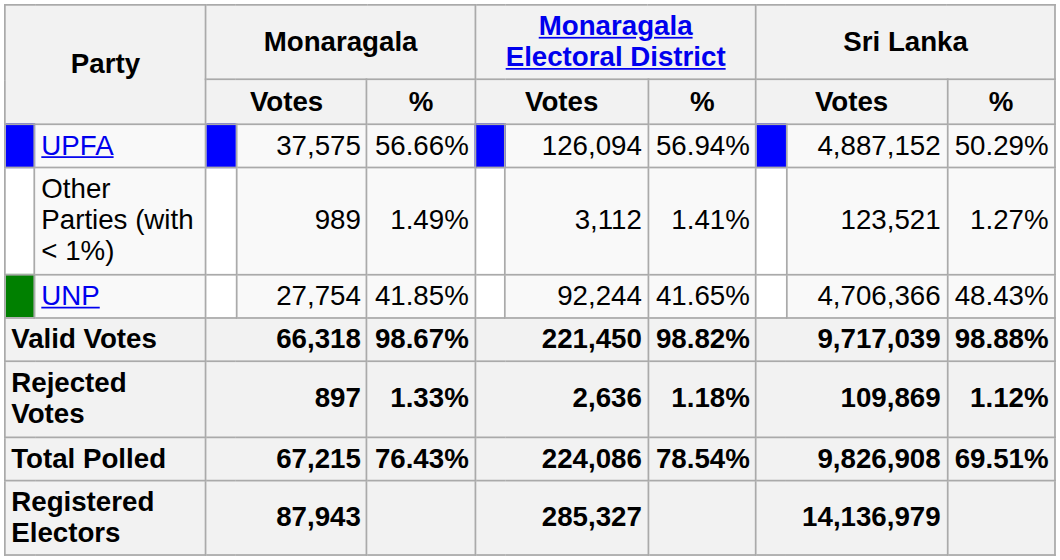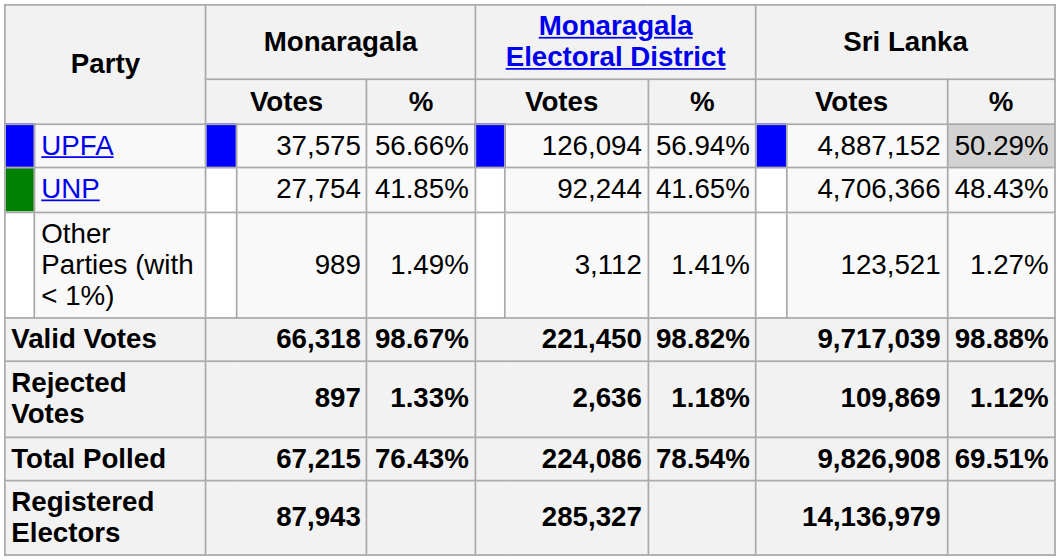 <table class="wikitable">
 <tr>
 <th colspan="2" width="144px"rowspan="2">Party</th>
 <th colspan="3" width="216px">Monaragala</th>
 <th colspan="3" width="216px"><a href='#'>Monaragala Electoral District</a></th>
 <th colspan="3" width="216px">Sri Lanka</th>
 </tr>
 <tr>
 <th colspan="2" width="144px">Votes</th>
 <th>%</th>
 <th colspan="2" width="144px">Votes</th>
 <th>%</th>
 <th colspan="2" width="144px">Votes</th>
 <th>%</th>
 </tr>
 <tr>
 <td style="background-color:blue;" width="10px"></td>
 <td style="text-align:left;"><a href='#'>UPFA</a></td>
 <td style="background-color:blue;" width="10px"></td>
 <td style="text-align:right;">37,575</td>
 <td style="text-align:right;">56.66%</td>
 <td style="background-color:blue;" width="10px"></td>
 <td style="text-align:right;">126,094</td>
 <td style="text-align:right;">56.94%</td>
 <td style="background-color:blue;" width="10px"></td>
 <td style="text-align:right;">4,887,152</td>
-<td style="text-align:right;">50.29%</td>
+<td style="background: lightgrey; text-align:right;">50.29%</td>
+</tr>
+<tr>
+<td style="background-color:green;" width="10px"></td>
+<td style="text-align:left;"><a href='#'>UNP</a></td>
+<td style="background-color:white;" width="10px"></td>
+<td style="text-align:right;">27,754</td>
+<td style="text-align:right;">41.85%</td>
+<td style="background-color:white;" width="10px"></td>
+<td style="text-align:right;">92,244</td>
+<td style="text-align:right;">41.65%</td>
+<td style="background-color:white;" width="10px"></td>
+<td style="text-align:right;">4,706,366</td>
+<td style="text-align:right;">48.43%</td>
 </tr>
 <tr>
 <td style="background-color:white;" width="10px"></td>
 <td style="text-align:left;">Other Parties (with < 1%)</td>
 <td style="background-color:white;" width="10px"></td>
 <td style="text-align:right;">989</td>
 <td style="text-align:right;">1.49%</td>
 <td style="background-color:white;" width="10px"></td>
 <td style="text-align:right;">3,112</td>
 <td style="text-align:right;">1.41%</td>
 <td style="background-color:white;" width="10px"></td>
 <td style="text-align:right;">123,521</td>
 <td style="text-align:right;">1.27%</td>
-</tr>
-<tr>
-<td style="background-color:green;" width="10px"></td>
-<td style="text-align:left;"><a href='#'>UNP</a></td>
-<td style="background-color:white;" width="10px"></td>
-<td style="text-align:right;">27,754</td>
-<td style="text-align:right;">41.85%</td>
-<td style="background-color:white;" width="10px"></td>
-<td style="text-align:right;">92,244</td>
-<td style="text-align:right;">41.65%</td>
-<td style="background-color:white;" width="10px"></td>
-<td style="text-align:right;">4,706,366</td>
-<td style="text-align:right;">48.43%</td>
 </tr>
 <tr>
 <th colspan="2" width="144px"style="text-align:left;">Valid Votes</th>
 <th style="text-align:right;"colspan="2" width="144px">66,318</th>
 <th style="text-align:right;">98.67%</th>
 <th style="text-align:right;"colspan="2" width="144px">221,450</th>
 <th style="text-align:right;">98.82%</th>
 <th style="text-align:right;"colspan="2" width="144px">9,717,039</th>
 <th style="text-align:right;">98.88%</th>
 </tr>
 <tr>
 <th colspan="2" width="144px"style="text-align:left;">Rejected Votes</th>
 <th style="text-align:right;"colspan="2" width="144px">897</th>
 <th style="text-align:right;">1.33%</th>
 <th style="text-align:right;"colspan="2" width="144px">2,636</th>
 <th style="text-align:right;">1.18%</th>
 <th style="text-align:right;"colspan="2" width="144px">109,869</th>
 <th style="text-align:right;">1.12%</th>
 </tr>
 <tr>
 <th colspan="2" width="144px"style="text-align:left;">Total Polled</th>
 <th style="text-align:right;"colspan="2" width="144px">67,215</th>
 <th style="text-align:right;">76.43%</th>
 <th style="text-align:right;"colspan="2" width="144px">224,086</th>
 <th style="text-align:right;">78.54%</th>
 <th style="text-align:right;"colspan="2" width="144px">9,826,908</th>
 <th style="text-align:right;">69.51%</th>
 </tr>
 <tr>
 <th colspan="2" width="144px"style="text-align:left;">Registered Electors</th>
 <th style="text-align:right;"colspan="2" width="144px">87,943</th>
 <th></th>
 <th style="text-align:right;"colspan="2" width="144px">285,327</th>
 <th></th>
 <th style="text-align:right;"colspan="2" width="144px">14,136,979</th>
 <th></th>
 </tr>
 </table>
